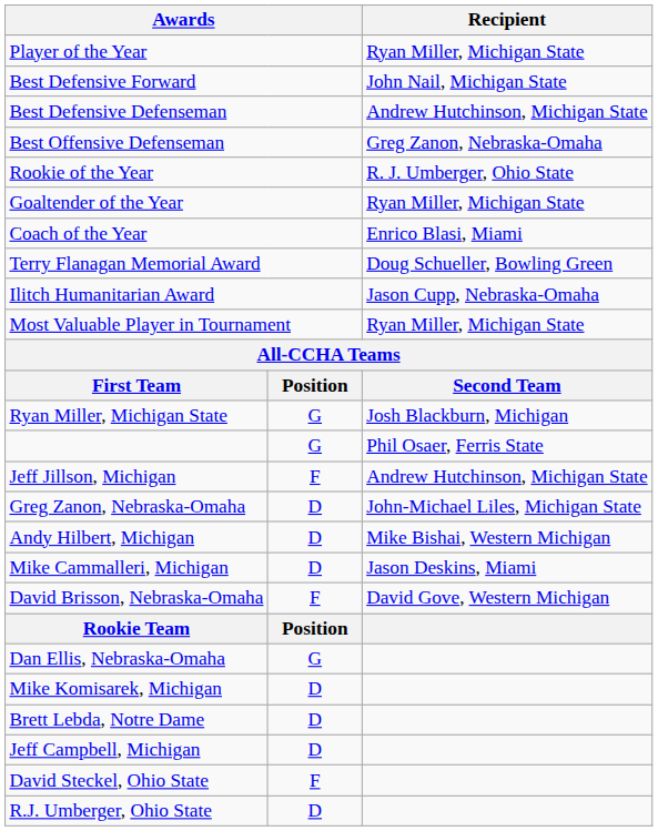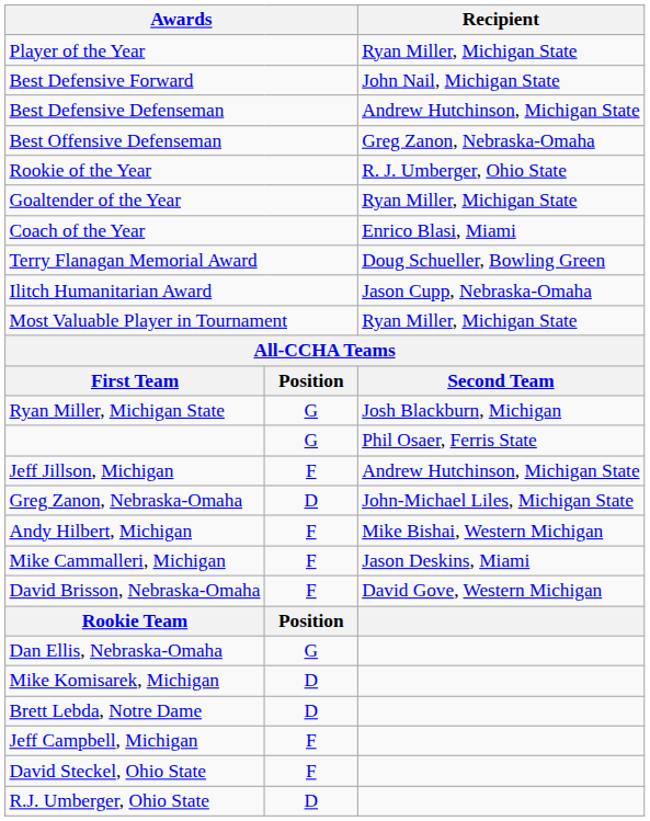 <table class="wikitable">
 <tr>
 <th colspan=2><a href='#'>Awards</a></th>
 <th>Recipient</th>
 </tr>
 <tr>
 <td colspan=2><a href='#'>Player of the Year</a></td>
 <td><a href='#'>Ryan Miller</a>, <a href='#'>Michigan State</a></td>
 </tr>
 <tr>
 <td colspan=2><a href='#'>Best Defensive Forward</a></td>
 <td><a href='#'>John Nail</a>, <a href='#'>Michigan State</a></td>
 </tr>
 <tr>
 <td colspan=2><a href='#'>Best Defensive Defenseman</a></td>
 <td><a href='#'>Andrew Hutchinson</a>, <a href='#'>Michigan State</a></td>
 </tr>
 <tr>
 <td colspan=2><a href='#'>Best Offensive Defenseman</a></td>
 <td><a href='#'>Greg Zanon</a>, <a href='#'>Nebraska-Omaha</a></td>
 </tr>
 <tr>
 <td colspan=2><a href='#'>Rookie of the Year</a></td>
 <td><a href='#'>R. J. Umberger</a>, <a href='#'>Ohio State</a></td>
 </tr>
 <tr>
 <td colspan=2><a href='#'>Goaltender of the Year</a></td>
 <td><a href='#'>Ryan Miller</a>, <a href='#'>Michigan State</a></td>
 </tr>
 <tr>
 <td colspan=2><a href='#'>Coach of the Year</a></td>
 <td><a href='#'>Enrico Blasi</a>, <a href='#'>Miami</a></td>
 </tr>
 <tr>
 <td colspan=2><a href='#'>Terry Flanagan Memorial Award</a></td>
 <td><a href='#'>Doug Schueller</a>, <a href='#'>Bowling Green</a></td>
 </tr>
 <tr>
 <td colspan=2><a href='#'>Ilitch Humanitarian Award</a></td>
 <td><a href='#'>Jason Cupp</a>, <a href='#'>Nebraska-Omaha</a></td>
 </tr>
 <tr>
 <td colspan=2><a href='#'>Most Valuable Player in Tournament</a></td>
 <td><a href='#'>Ryan Miller</a>, <a href='#'>Michigan State</a></td>
 </tr>
 <tr>
 <th colspan=3><a href='#'>All-CCHA Teams</a></th>
 </tr>
 <tr>
 <th><a href='#'>First Team</a></th>
 <th>  Position  </th>
 <th><a href='#'>Second Team</a></th>
 </tr>
 <tr>
 <td><a href='#'>Ryan Miller</a>, <a href='#'>Michigan State</a></td>
 <td align=center><a href='#'>G</a></td>
 <td><a href='#'>Josh Blackburn</a>, <a href='#'>Michigan</a></td>
 </tr>
 <tr>
 <td></td>
 <td align=center><a href='#'>G</a></td>
 <td><a href='#'>Phil Osaer</a>, <a href='#'>Ferris State</a></td>
 </tr>
 <tr>
 <td><a href='#'>Jeff Jillson</a>, <a href='#'>Michigan</a></td>
 <td align=center><a href='#'>F</a></td>
 <td><a href='#'>Andrew Hutchinson</a>, <a href='#'>Michigan State</a></td>
 </tr>
 <tr>
 <td><a href='#'>Greg Zanon</a>, <a href='#'>Nebraska-Omaha</a></td>
 <td align=center><a href='#'>D</a></td>
 <td><a href='#'>John-Michael Liles</a>, <a href='#'>Michigan State</a></td>
 </tr>
 <tr>
 <td><a href='#'>Andy Hilbert</a>, <a href='#'>Michigan</a></td>
-<td align=center><a href='#'>D</a></td>
+<td align=center><a href='#'>F</a></td>
 <td><a href='#'>Mike Bishai</a>, <a href='#'>Western Michigan</a></td>
 </tr>
 <tr>
 <td><a href='#'>Mike Cammalleri</a>, <a href='#'>Michigan</a></td>
-<td align=center><a href='#'>D</a></td>
+<td align=center><a href='#'>F</a></td>
 <td><a href='#'>Jason Deskins</a>, <a href='#'>Miami</a></td>
 </tr>
 <tr>
 <td><a href='#'>David Brisson</a>, <a href='#'>Nebraska-Omaha</a></td>
 <td align=center><a href='#'>F</a></td>
 <td><a href='#'>David Gove</a>, <a href='#'>Western Michigan</a></td>
 </tr>
 <tr>
 <th><a href='#'>Rookie Team</a></th>
 <th>  Position  </th>
 <th></th>
 </tr>
 <tr>
 <td><a href='#'>Dan Ellis</a>, <a href='#'>Nebraska-Omaha</a></td>
 <td align=center><a href='#'>G</a></td>
 <td></td>
 </tr>
 <tr>
 <td><a href='#'>Mike Komisarek</a>, <a href='#'>Michigan</a></td>
 <td align=center><a href='#'>D</a></td>
 <td></td>
 </tr>
 <tr>
 <td><a href='#'>Brett Lebda</a>, <a href='#'>Notre Dame</a></td>
 <td align=center><a href='#'>D</a></td>
 <td></td>
 </tr>
 <tr>
 <td><a href='#'>Jeff Campbell</a>, <a href='#'>Michigan</a></td>
-<td align=center><a href='#'>D</a></td>
+<td align=center><a href='#'>F</a></td>
 <td></td>
 </tr>
 <tr>
 <td><a href='#'>David Steckel</a>, <a href='#'>Ohio State</a></td>
 <td align=center><a href='#'>F</a></td>
 <td></td>
 </tr>
 <tr>
 <td><a href='#'>R.J. Umberger</a>, <a href='#'>Ohio State</a></td>
 <td align=center><a href='#'>D</a></td>
 <td></td>
 </tr>
 </table>
